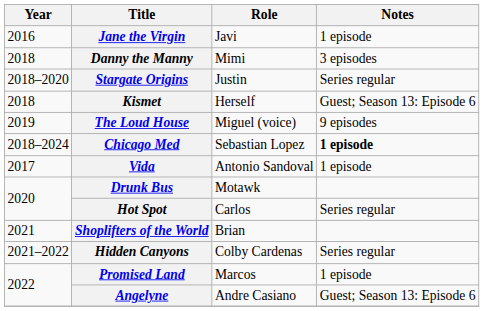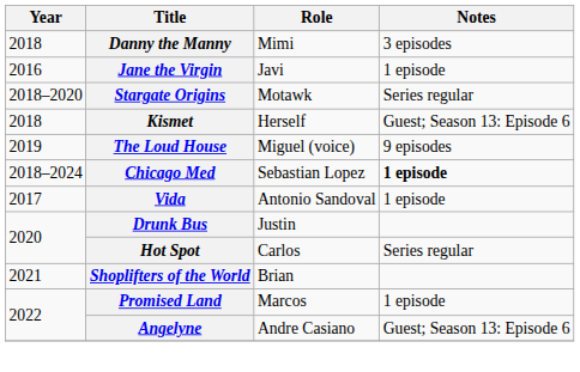 <table class="wikitable plainrowheaders sortable">
 <tr>
 <th scope="col">Year</th>
 <th scope="col">Title</th>
 <th scope="col">Role</th>
 <th scope="col" class="unsortable">Notes</th>
 </tr>
 <tr>
+<td>2018</td>
+<th scope="row"><em>Danny the Manny</em></th>
+<td>Mimi</td>
+<td>3 episodes</td>
+</tr>
+<tr>
 <td>2016</td>
 <th scope="row"><em><a href='#'>Jane the Virgin</a></em></th>
 <td>Javi</td>
 <td>1 episode</td>
 </tr>
 <tr>
-<td>2018</td>
-<th scope="row"><em>Danny the Manny</em></th>
-<td>Mimi</td>
-<td>3 episodes</td>
-</tr>
-<tr>
 <td>2018–2020</td>
 <th scope="row"><em><a href='#'>Stargate Origins</a></em></th>
-<td>Justin</td>
+<td>Motawk</td>
 <td>Series regular</td>
 </tr>
 <tr>
 <td>2018</td>
 <th scope="row"><em>Kismet</em></th>
 <td>Herself</td>
 <td>Guest; Season 13: Episode 6</td>
 </tr>
 <tr>
 <td>2019</td>
 <th scope="row"><em><a href='#'>The Loud House</a></em></th>
 <td>Miguel (voice)</td>
 <td>9 episodes</td>
 </tr>
 <tr>
 <td>2018–2024</td>
 <th scope="row"><em><a href='#'>Chicago Med</a></em></th>
 <td>Sebastian Lopez</td>
 <td><strong>1 episode</strong></td>
 </tr>
 <tr>
 <td>2017</td>
 <th scope="row"><em><a href='#'>Vida</a></em></th>
 <td>Antonio Sandoval</td>
 <td>1 episode</td>
 </tr>
 <tr>
 <td rowspan=2>2020</td>
 <th scope="row"><em><a href='#'>Drunk Bus</a></em></th>
-<td>Motawk</td>
+<td>Justin</td>
 <td></td>
 </tr>
 <tr>
 <th scope="row"><em>Hot Spot</em></th>
 <td>Carlos</td>
 <td>Series regular</td>
 </tr>
 <tr>
 <td>2021</td>
 <th scope="row"><em><a href='#'>Shoplifters of the World</a></em></th>
 <td>Brian</td>
 <td></td>
-</tr>
-<tr>
-<td>2021–2022</td>
-<th scope="row"><em>Hidden Canyons</em></th>
-<td>Colby Cardenas</td>
-<td>Series regular</td>
 </tr>
 <tr>
 <td rowspan=2>2022</td>
 <th scope="row"><em><a href='#'>Promised Land</a></em></th>
 <td>Marcos</td>
 <td>1 episode</td>
 </tr>
 <tr>
 <th scope="row"><em><a href='#'>Angelyne</a></em></th>
 <td>Andre Casiano</td>
 <td>Guest; Season 13: Episode 6</td>
 </tr>
 <tr>
 </tr>
 </table>
